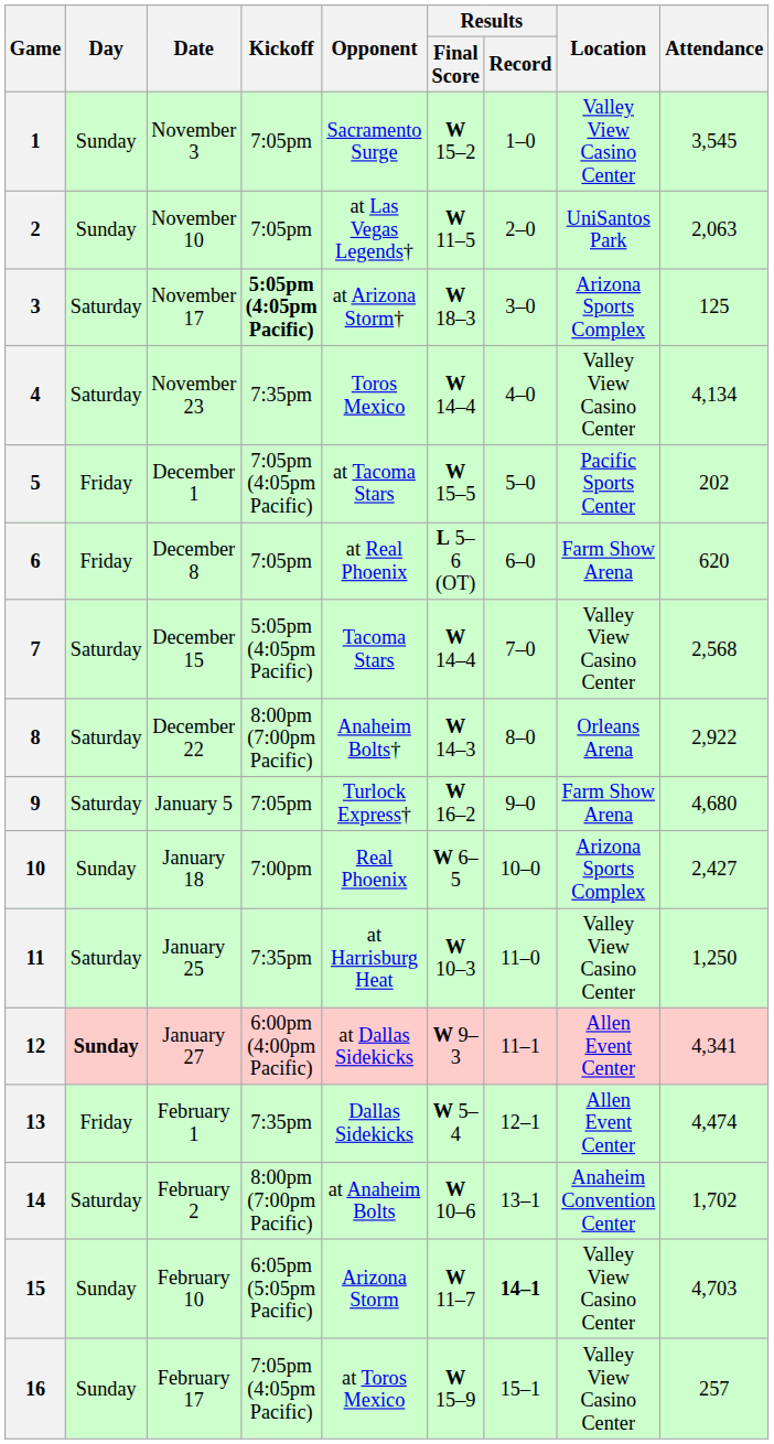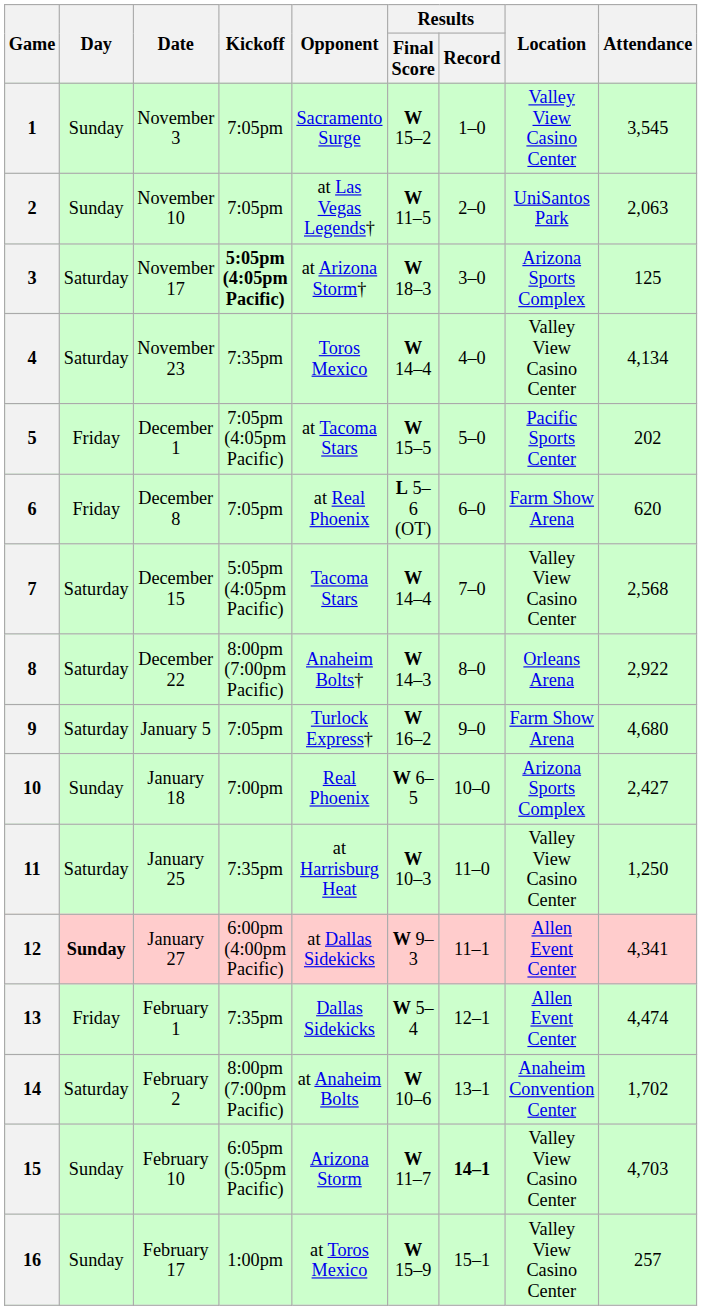 <table class="wikitable">
 <tr>
 <th rowspan="2" width="40">Game</th>
 <th rowspan="2" width="70">Day</th>
 <th rowspan="2" width="100">Date</th>
 <th rowspan="2" width="60">Kickoff</th>
 <th rowspan="2" width="170">Opponent</th>
 <th colspan="2" width="180">Results</th>
 <th rowspan="2" width="180">Location</th>
 <th rowspan="2" width="80">Attendance</th>
 </tr>
 <tr>
 <th width="120">Final Score</th>
 <th width="60">Record</th>
 </tr>
 <tr align="center" bgcolor="#CCFFCC">
 <th>1</th>
 <td>Sunday</td>
 <td>November 3</td>
 <td>7:05pm</td>
 <td><a href='#'>Sacramento Surge</a></td>
 <td><strong>W</strong> 15–2</td>
 <td>1–0</td>
 <td><a href='#'>Valley View Casino Center</a></td>
 <td>3,545</td>
 </tr>
 <tr align="center" bgcolor="#CCFFCC">
 <th>2</th>
 <td>Sunday</td>
 <td>November 10</td>
 <td>7:05pm</td>
 <td>at <a href='#'>Las Vegas Legends</a>†</td>
 <td><strong>W</strong> 11–5</td>
 <td>2–0</td>
 <td><a href='#'>UniSantos Park</a></td>
 <td>2,063</td>
 </tr>
 <tr align="center" bgcolor="#CCFFCC">
 <th>3</th>
 <td>Saturday</td>
 <td>November 17</td>
 <td><strong>5:05pm<br>(4:05pm Pacific)</strong></td>
 <td>at <a href='#'>Arizona Storm</a>†</td>
 <td><strong>W</strong> 18–3</td>
 <td>3–0</td>
 <td><a href='#'>Arizona Sports Complex</a></td>
 <td>125</td>
 </tr>
 <tr align="center" bgcolor="#CCFFCC">
 <th>4</th>
 <td>Saturday</td>
 <td>November 23</td>
 <td>7:35pm</td>
 <td><a href='#'>Toros Mexico</a></td>
 <td><strong>W</strong> 14–4</td>
 <td>4–0</td>
 <td>Valley View Casino Center</td>
 <td>4,134</td>
 </tr>
 <tr align="center" bgcolor="#CCFFCC">
 <th>5</th>
 <td>Friday</td>
 <td>December 1</td>
 <td>7:05pm<br>(4:05pm Pacific)</td>
 <td>at <a href='#'>Tacoma Stars</a></td>
 <td><strong>W</strong> 15–5</td>
 <td>5–0</td>
 <td><a href='#'>Pacific Sports Center</a></td>
 <td>202</td>
 </tr>
 <tr align="center" bgcolor="#CCFFCC">
 <th>6</th>
 <td>Friday</td>
 <td>December 8</td>
 <td>7:05pm</td>
 <td>at <a href='#'>Real Phoenix</a></td>
 <td><strong>L</strong> 5–6 (OT)</td>
 <td>6–0</td>
 <td><a href='#'>Farm Show Arena</a></td>
 <td>620</td>
 </tr>
 <tr align="center" bgcolor="#CCFFCC">
 <th>7</th>
 <td>Saturday</td>
 <td>December 15</td>
 <td>5:05pm<br>(4:05pm Pacific)</td>
 <td><a href='#'>Tacoma Stars</a></td>
 <td><strong>W</strong> 14–4</td>
 <td>7–0</td>
 <td>Valley View Casino Center</td>
 <td>2,568</td>
 </tr>
 <tr align="center" bgcolor="#CCFFCC">
 <th>8</th>
 <td>Saturday</td>
 <td>December 22</td>
 <td>8:00pm<br>(7:00pm Pacific)</td>
 <td><a href='#'>Anaheim Bolts</a>†</td>
 <td><strong>W</strong> 14–3</td>
 <td>8–0</td>
 <td><a href='#'>Orleans Arena</a></td>
 <td>2,922</td>
 </tr>
 <tr align="center" bgcolor="#CCFFCC">
 <th>9</th>
 <td>Saturday</td>
 <td>January 5</td>
 <td>7:05pm</td>
 <td><a href='#'>Turlock Express</a>†</td>
 <td><strong>W</strong> 16–2</td>
 <td>9–0</td>
 <td><a href='#'>Farm Show Arena</a></td>
 <td>4,680</td>
 </tr>
 <tr align="center" bgcolor="#CCFFCC">
 <th>10</th>
 <td>Sunday</td>
 <td>January 18</td>
 <td>7:00pm</td>
 <td><a href='#'>Real Phoenix</a></td>
 <td><strong>W</strong> 6–5</td>
 <td>10–0</td>
 <td><a href='#'>Arizona Sports Complex</a></td>
 <td>2,427</td>
 </tr>
 <tr align="center" bgcolor="#CCFFCC">
 <th>11</th>
 <td>Saturday</td>
 <td>January 25</td>
 <td>7:35pm</td>
 <td>at <a href='#'>Harrisburg Heat</a></td>
 <td><strong>W</strong> 10–3</td>
 <td>11–0</td>
 <td>Valley View Casino Center</td>
 <td>1,250</td>
 </tr>
 <tr align="center" bgcolor="#FFCCCC">
 <th>12</th>
 <td><strong>Sunday</strong></td>
 <td>January 27</td>
 <td>6:00pm<br>(4:00pm Pacific)</td>
 <td>at <a href='#'>Dallas Sidekicks</a></td>
 <td><strong>W</strong> 9–3</td>
 <td>11–1</td>
 <td><a href='#'>Allen Event Center</a></td>
 <td>4,341</td>
 </tr>
 <tr align="center" bgcolor="#CCFFCC">
 <th>13</th>
 <td>Friday</td>
 <td>February 1</td>
 <td>7:35pm</td>
 <td><a href='#'>Dallas Sidekicks</a></td>
 <td><strong>W</strong> 5–4</td>
 <td>12–1</td>
 <td><a href='#'>Allen Event Center</a></td>
 <td>4,474</td>
 </tr>
 <tr align="center" bgcolor="#CCFFCC">
 <th>14</th>
 <td>Saturday</td>
 <td>February 2</td>
 <td>8:00pm<br>(7:00pm Pacific)</td>
 <td>at <a href='#'>Anaheim Bolts</a></td>
 <td><strong>W</strong> 10–6</td>
 <td>13–1</td>
 <td><a href='#'>Anaheim Convention Center</a></td>
 <td>1,702</td>
 </tr>
 <tr align="center" bgcolor="#CCFFCC">
 <th>15</th>
 <td>Sunday</td>
 <td>February 10</td>
 <td>6:05pm<br>(5:05pm Pacific)</td>
 <td><a href='#'>Arizona Storm</a></td>
 <td><strong>W</strong> 11–7</td>
 <td><strong>14–1</strong></td>
 <td>Valley View Casino Center</td>
 <td>4,703</td>
 </tr>
 <tr align="center" bgcolor="#CCFFCC">
 <th>16</th>
 <td>Sunday</td>
 <td>February 17</td>
-<td>7:05pm<br>(4:05pm Pacific)</td>
+<td>1:00pm</td>
 <td>at <a href='#'>Toros Mexico</a></td>
 <td><strong>W</strong> 15–9</td>
 <td>15–1</td>
 <td>Valley View Casino Center</td>
 <td>257</td>
 </tr>
 </table>
